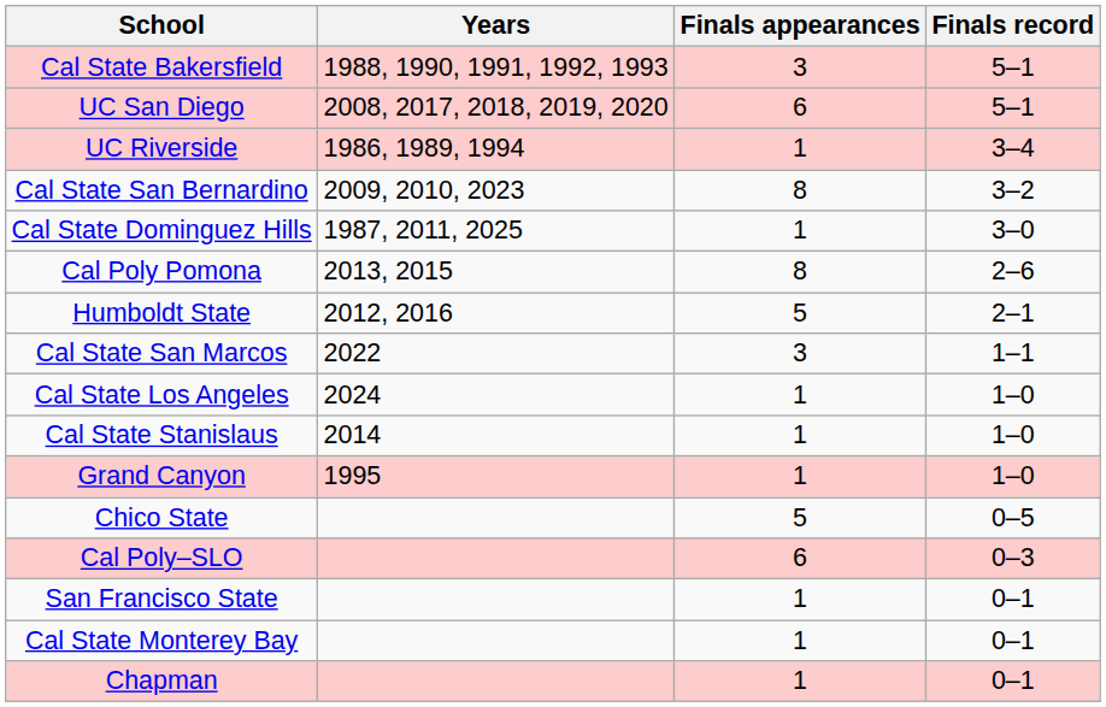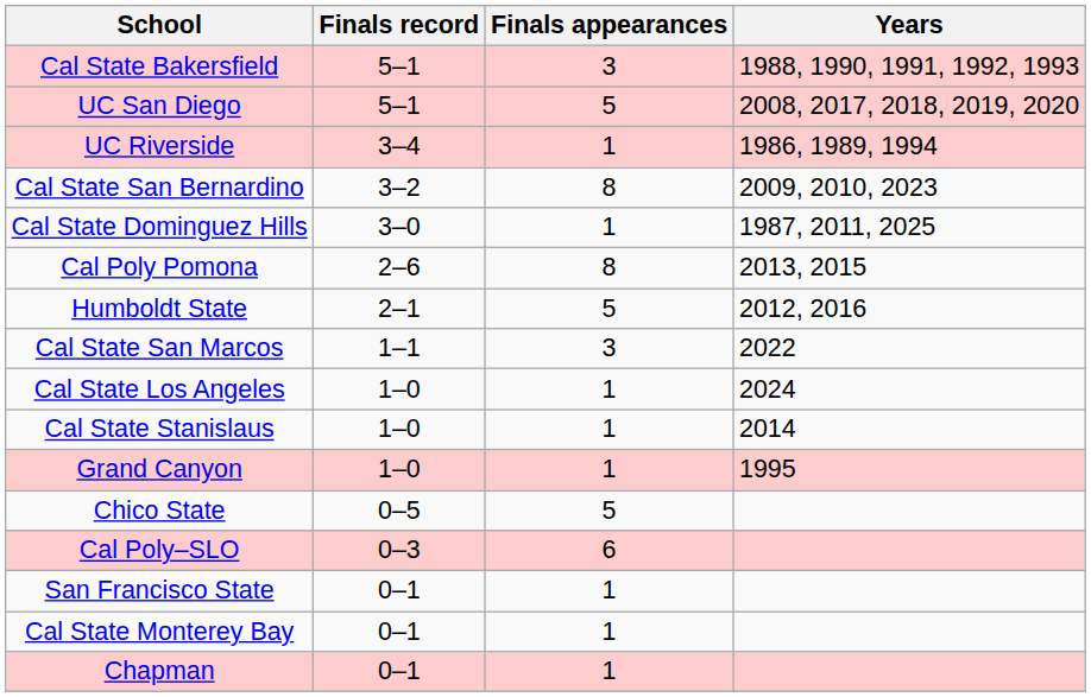 <table class="wikitable sortable" style="text-align:center;">
 <tr>
 <th>School</th>
+<th>Finals record</th>
+<th>Finals appearances</th>
 <th class=unsortable>Years</th>
-<th>Finals appearances</th>
-<th>Finals record</th>
 </tr>
 <tr bgcolor=#fdcccc>
 <td><a href='#'>Cal State Bakersfield</a></td>
+<td>5–1</td>
+<td>3</td>
 <td align=left>1988, 1990, 1991, 1992, 1993</td>
-<td>3</td>
-<td>5–1</td>
 </tr>
 <tr bgcolor=#fdcccc>
 <td><a href='#'>UC San Diego</a></td>
+<td>5–1</td>
+<td>5</td>
 <td align=left>2008, 2017, 2018, 2019, 2020</td>
-<td>6</td>
-<td>5–1</td>
 </tr>
 <tr bgcolor=#fdcccc>
 <td><a href='#'>UC Riverside</a></td>
+<td>3–4</td>
+<td>1</td>
 <td align=left>1986, 1989, 1994</td>
-<td>1</td>
-<td>3–4</td>
 </tr>
 <tr>
 <td><a href='#'>Cal State San Bernardino</a></td>
+<td>3–2</td>
+<td>8</td>
 <td align=left>2009, 2010, 2023</td>
-<td>8</td>
-<td>3–2</td>
 </tr>
 <tr>
 <td><a href='#'>Cal State Dominguez Hills</a></td>
+<td>3–0</td>
+<td>1</td>
 <td align=left>1987, 2011, 2025</td>
-<td>1</td>
-<td>3–0</td>
 </tr>
 <tr>
 <td><a href='#'>Cal Poly Pomona</a></td>
+<td>2–6</td>
+<td>8</td>
 <td align=left>2013, 2015</td>
-<td>8</td>
-<td>2–6</td>
 </tr>
 <tr>
 <td><a href='#'>Humboldt State</a></td>
+<td>2–1</td>
+<td>5</td>
 <td align=left>2012, 2016</td>
-<td>5</td>
-<td>2–1</td>
 </tr>
 <tr>
 <td><a href='#'>Cal State San Marcos</a></td>
+<td>1–1</td>
+<td>3</td>
 <td align=left>2022</td>
-<td>3</td>
-<td>1–1</td>
 </tr>
 <tr>
 <td><a href='#'>Cal State Los Angeles</a></td>
+<td>1–0</td>
+<td>1</td>
 <td align=left>2024</td>
-<td>1</td>
-<td>1–0</td>
 </tr>
 <tr>
 <td><a href='#'>Cal State Stanislaus</a></td>
+<td>1–0</td>
+<td>1</td>
 <td align=left>2014</td>
-<td>1</td>
-<td>1–0</td>
 </tr>
 <tr bgcolor=#fdcccc>
 <td><a href='#'>Grand Canyon</a></td>
+<td>1–0</td>
+<td>1</td>
 <td align=left>1995</td>
-<td>1</td>
-<td>1–0</td>
 </tr>
 <tr>
 <td><a href='#'>Chico State</a></td>
+<td>0–5</td>
+<td>5</td>
 <td align=left></td>
-<td>5</td>
-<td>0–5</td>
 </tr>
 <tr bgcolor=#fdcccc>
 <td><a href='#'>Cal Poly–SLO</a></td>
+<td>0–3</td>
+<td>6</td>
 <td align=left></td>
-<td>6</td>
-<td>0–3</td>
 </tr>
 <tr>
 <td><a href='#'>San Francisco State</a></td>
+<td>0–1</td>
+<td>1</td>
 <td align=left></td>
-<td>1</td>
-<td>0–1</td>
 </tr>
 <tr>
 <td><a href='#'>Cal State Monterey Bay</a></td>
+<td>0–1</td>
+<td>1</td>
 <td align=left></td>
-<td>1</td>
-<td>0–1</td>
 </tr>
 <tr bgcolor=#fdcccc>
 <td><a href='#'>Chapman</a></td>
+<td>0–1</td>
+<td>1</td>
 <td align=left></td>
-<td>1</td>
-<td>0–1</td>
 </tr>
 </table>
